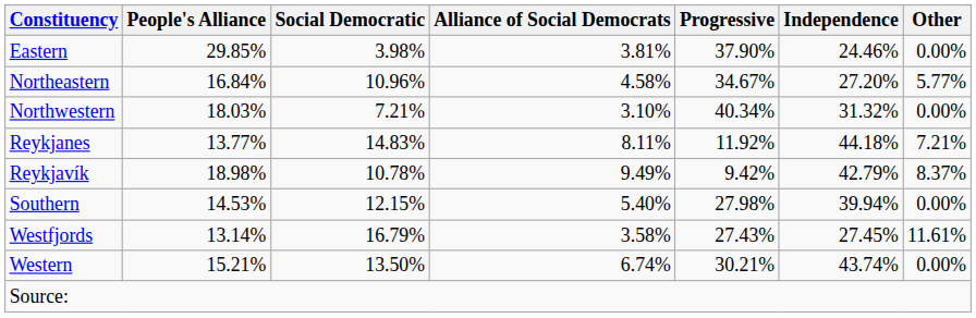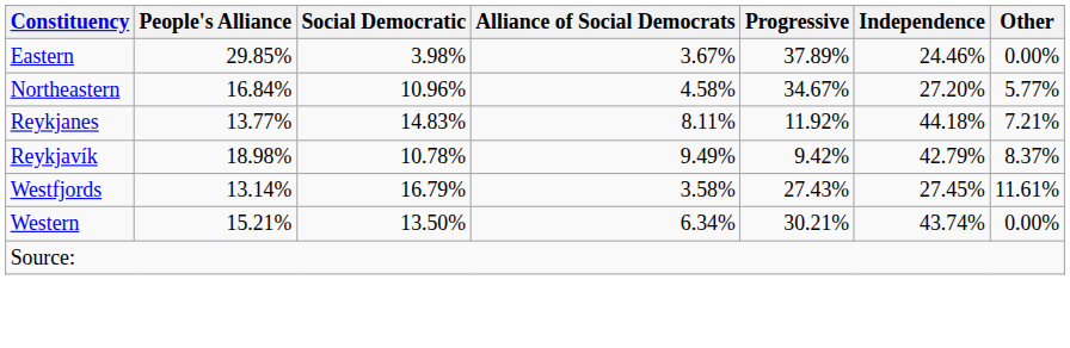 <table class="wikitable sortable" style=text-align:right>
 <tr>
 <th><a href='#'>Constituency</a></th>
 <th>People's Alliance</th>
 <th>Social Democratic</th>
 <th>Alliance of Social Democrats</th>
 <th>Progressive</th>
 <th>Independence</th>
 <th>Other</th>
 </tr>
 <tr>
 <td align=left><a href='#'>Eastern</a></td>
 <td>29.85%</td>
 <td>3.98%</td>
-<td>3.81%</td>
-<td>37.90%</td>
+<td>3.67%</td>
+<td>37.89%</td>
 <td>24.46%</td>
 <td>0.00%</td>
 </tr>
 <tr>
 <td align=left><a href='#'>Northeastern</a></td>
 <td>16.84%</td>
 <td>10.96%</td>
 <td>4.58%</td>
 <td>34.67%</td>
 <td>27.20%</td>
 <td>5.77%</td>
-</tr>
-<tr>
-<td align=left><a href='#'>Northwestern</a></td>
-<td>18.03%</td>
-<td>7.21%</td>
-<td>3.10%</td>
-<td>40.34%</td>
-<td>31.32%</td>
-<td>0.00%</td>
 </tr>
 <tr>
 <td align=left><a href='#'>Reykjanes</a></td>
 <td>13.77%</td>
 <td>14.83%</td>
 <td>8.11%</td>
 <td>11.92%</td>
 <td>44.18%</td>
 <td>7.21%</td>
 </tr>
 <tr>
 <td align=left><a href='#'>Reykjavík</a></td>
 <td>18.98%</td>
 <td>10.78%</td>
 <td>9.49%</td>
 <td>9.42%</td>
 <td>42.79%</td>
 <td>8.37%</td>
 </tr>
 <tr>
-<td align=left><a href='#'>Southern</a></td>
-<td>14.53%</td>
-<td>12.15%</td>
-<td>5.40%</td>
-<td>27.98%</td>
-<td>39.94%</td>
-<td>0.00%</td>
-</tr>
-<tr>
 <td align=left><a href='#'>Westfjords</a></td>
 <td>13.14%</td>
 <td>16.79%</td>
 <td>3.58%</td>
 <td>27.43%</td>
 <td>27.45%</td>
 <td>11.61%</td>
 </tr>
 <tr>
 <td align=left><a href='#'>Western</a></td>
 <td>15.21%</td>
 <td>13.50%</td>
-<td>6.74%</td>
+<td>6.34%</td>
 <td>30.21%</td>
 <td>43.74%</td>
 <td>0.00%</td>
 </tr>
 <tr class=sortbottom>
 <td colspan=7 align=left>Source: </td>
 </tr>
 </table>
